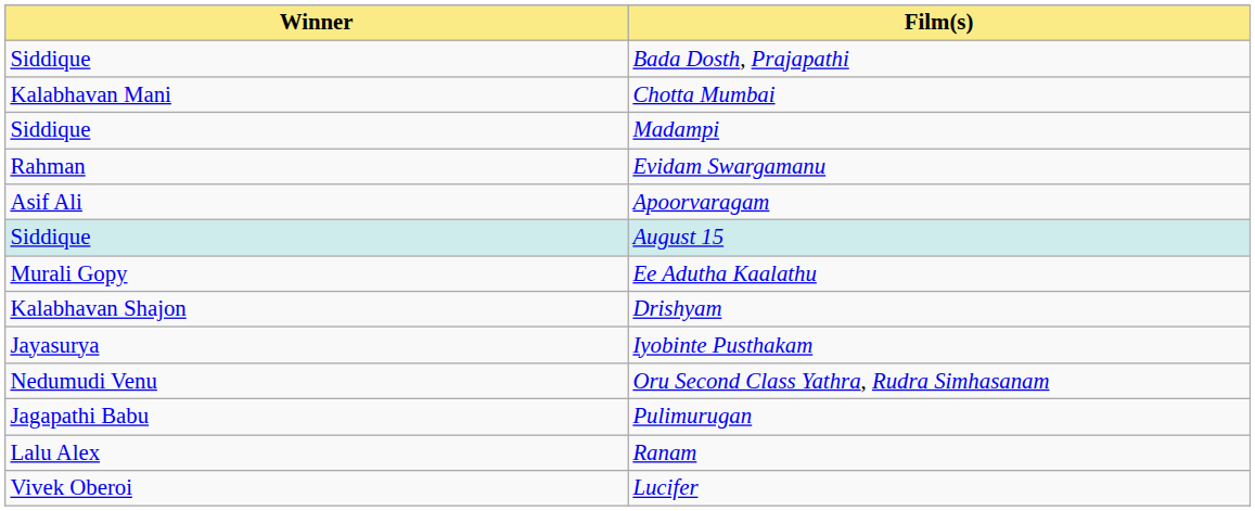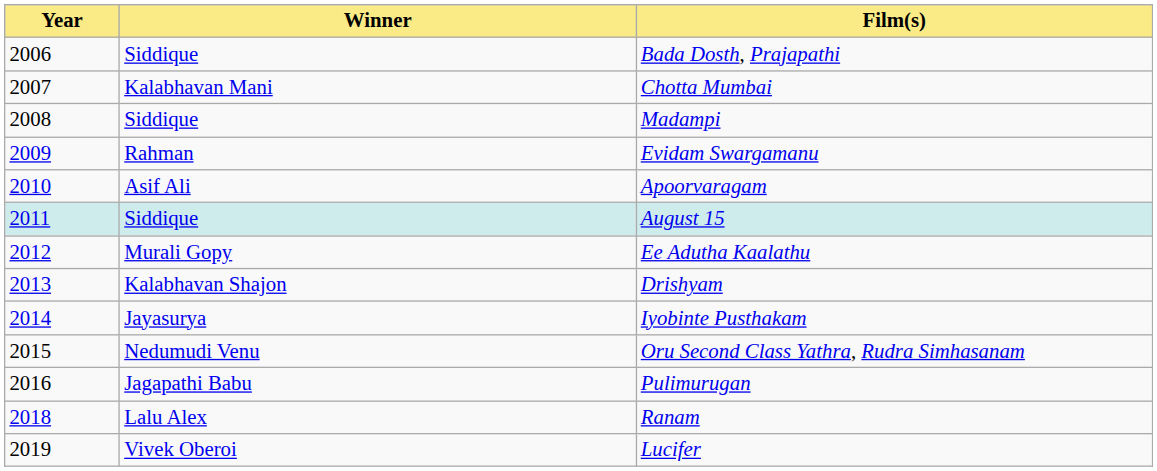 <table class="wikitable" style="width:100%">
 <tr bgcolor="#bebebe">
+<th width="10%" style="background:#FAEB86">Year</th>
 <th width="45%" style="background:#FAEB86">Winner</th>
 <th width="45%" style="background:#FAEB86">Film(s)</th>
 </tr>
 <tr>
+<td>2006</td>
 <td><a href='#'>Siddique</a></td>
 <td><em><a href='#'>Bada Dosth</a></em>, <em><a href='#'>Prajapathi</a></em></td>
 </tr>
 <tr>
+<td>2007</td>
 <td><a href='#'>Kalabhavan Mani</a></td>
 <td><em><a href='#'>Chotta Mumbai</a></em></td>
 </tr>
 <tr>
+<td>2008</td>
 <td><a href='#'>Siddique</a></td>
 <td><em><a href='#'>Madampi</a></em></td>
 </tr>
 <tr>
+<td><a href='#'>2009</a></td>
 <td><a href='#'>Rahman</a></td>
 <td><em><a href='#'>Evidam Swargamanu</a></em></td>
 </tr>
 <tr>
+<td><a href='#'>2010</a></td>
 <td><a href='#'>Asif Ali</a></td>
 <td><em><a href='#'>Apoorvaragam</a></em></td>
 </tr>
 <tr bgcolor="#cfecec">
+<td><a href='#'>2011</a></td>
 <td><a href='#'>Siddique</a></td>
 <td><em><a href='#'>August 15</a></em></td>
 </tr>
 <tr>
+<td><a href='#'>2012</a></td>
 <td><a href='#'>Murali Gopy</a></td>
 <td><em><a href='#'>Ee Adutha Kaalathu</a></em></td>
 </tr>
 <tr>
+<td><a href='#'>2013</a></td>
 <td><a href='#'>Kalabhavan Shajon</a></td>
 <td><em><a href='#'>Drishyam</a></em></td>
 </tr>
 <tr>
+<td><a href='#'>2014</a></td>
 <td><a href='#'>Jayasurya</a></td>
 <td><em><a href='#'>Iyobinte Pusthakam</a></em></td>
 </tr>
 <tr>
+<td>2015</td>
 <td><a href='#'>Nedumudi Venu</a></td>
 <td><em><a href='#'>Oru Second Class Yathra</a></em>, <em><a href='#'>Rudra Simhasanam</a></em></td>
 </tr>
 <tr>
+<td>2016</td>
 <td><a href='#'>Jagapathi Babu</a></td>
 <td><em><a href='#'>Pulimurugan</a></em></td>
 </tr>
 <tr>
+<td><a href='#'>2018</a></td>
 <td><a href='#'>Lalu Alex</a></td>
 <td><em><a href='#'>Ranam</a></em></td>
 </tr>
 <tr>
+<td>2019</td>
 <td><a href='#'>Vivek Oberoi</a></td>
 <td><em><a href='#'>Lucifer</a></em></td>
 </tr>
 </table>
